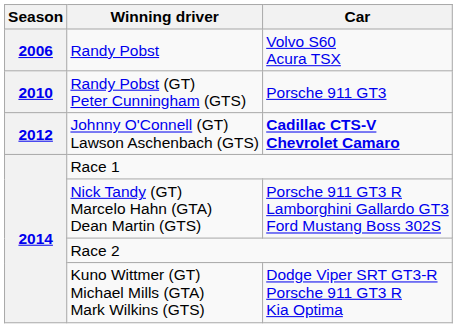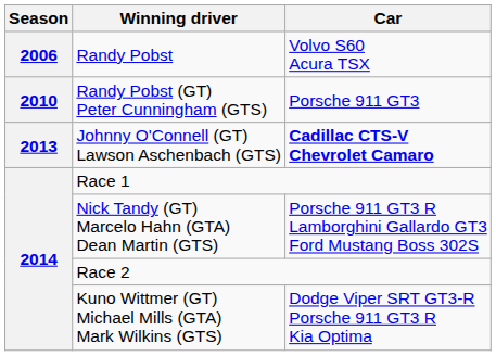 <table class="wikitable" style="font-size: 95%;">
 <tr>
 <th>Season</th>
 <th>Winning driver</th>
 <th>Car</th>
 </tr>
 <tr>
 <th><a href='#'>2006</a></th>
 <td> <a href='#'>Randy Pobst</a></td>
 <td><a href='#'>Volvo S60</a><br><a href='#'>Acura TSX</a></td>
 </tr>
 <tr>
 <th><a href='#'>2010</a></th>
 <td> <a href='#'>Randy Pobst</a> (GT)<br> <a href='#'>Peter Cunningham</a> (GTS)</td>
 <td><a href='#'>Porsche 911 GT3</a></td>
 </tr>
 <tr>
-<th><a href='#'>2012</a></th>
+<th><a href='#'>2013</a></th>
 <td> <a href='#'>Johnny O'Connell</a> (GT)<br>  Lawson Aschenbach (GTS)</td>
 <td><strong><a href='#'>Cadillac CTS-V</a><br><a href='#'>Chevrolet Camaro</a></strong></td>
 </tr>
 <tr>
 <th rowspan=5><a href='#'>2014</a></th>
 <td colspan=2>Race 1</td>
 </tr>
 <tr>
 <td> <a href='#'>Nick Tandy</a> (GT)<br> Marcelo Hahn (GTA)<br> Dean Martin (GTS)</td>
 <td><a href='#'>Porsche 911 GT3 R</a><br><a href='#'>Lamborghini Gallardo GT3</a><br><a href='#'>Ford Mustang Boss 302S</a></td>
 </tr>
 <tr>
 <td colspan=2>Race 2</td>
 </tr>
 <tr>
 <td> Kuno Wittmer (GT)<br> Michael Mills (GTA)<br> Mark Wilkins (GTS)</td>
 <td><a href='#'>Dodge Viper SRT GT3-R</a><br><a href='#'>Porsche 911 GT3 R</a><br><a href='#'>Kia Optima</a></td>
 </tr>
 </table>
